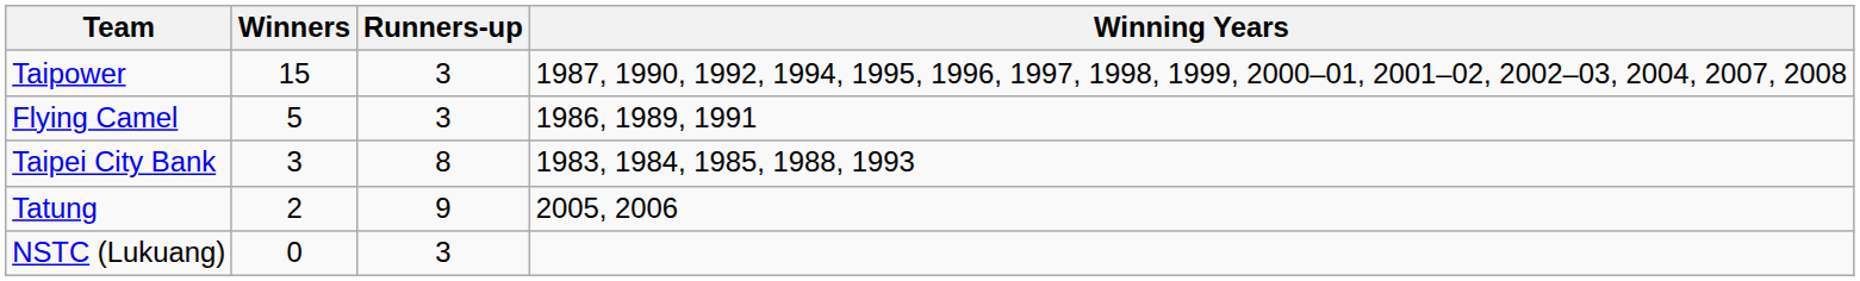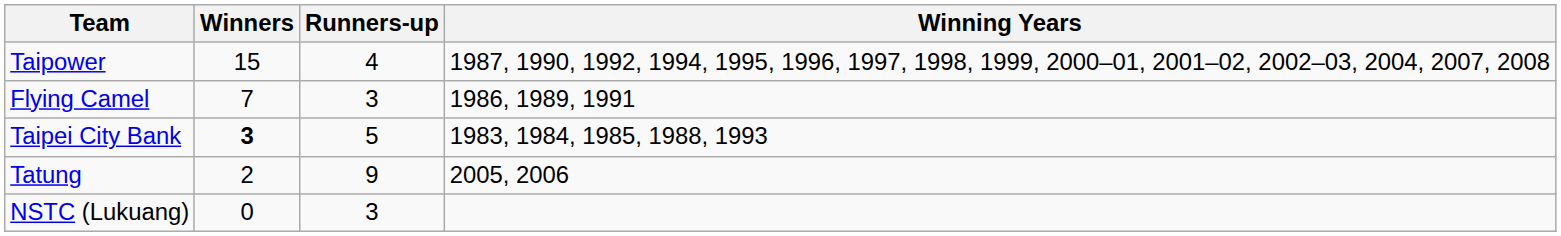 <table class="wikitable">
 <tr>
 <th>Team</th>
 <th>Winners</th>
 <th>Runners-up</th>
 <th>Winning Years</th>
 </tr>
 <tr>
 <td><a href='#'>Taipower</a></td>
 <td align="center">15</td>
-<td align="center">3</td>
+<td align="center">4</td>
 <td>1987, 1990, 1992, 1994, 1995, 1996, 1997, 1998, 1999, 2000–01, 2001–02, 2002–03, 2004, 2007, 2008</td>
 </tr>
 <tr>
 <td><a href='#'>Flying Camel</a></td>
-<td align="center">5</td>
+<td align="center">7</td>
 <td align="center">3</td>
 <td>1986, 1989, 1991</td>
 </tr>
 <tr>
 <td><a href='#'>Taipei City Bank</a></td>
-<td align="center">3</td>
-<td align="center">8</td>
+<td align="center"><strong>3</strong></td>
+<td align="center">5</td>
 <td>1983, 1984, 1985, 1988, 1993</td>
 </tr>
 <tr>
 <td><a href='#'>Tatung</a></td>
 <td align="center">2</td>
 <td align="center">9</td>
 <td>2005, 2006</td>
 </tr>
 <tr>
 <td><a href='#'>NSTC</a> (Lukuang)</td>
 <td align="center">0</td>
 <td align="center">3</td>
 <td></td>
 </tr>
 </table>
